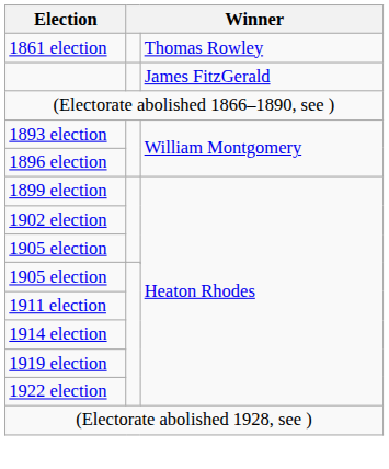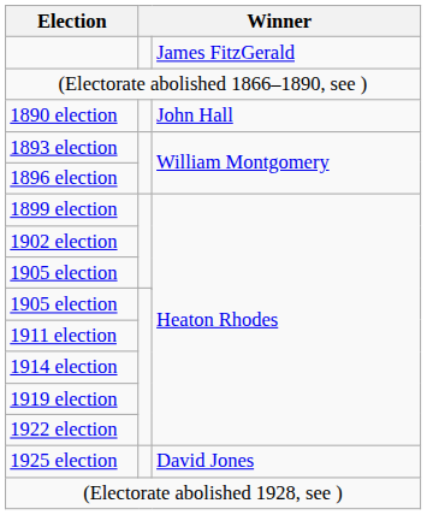 <table class=wikitable>
 <tr>
 <th width=100>Election</th>
 <th width=220 colspan= 2>Winner</th>
-</tr>
-<tr>
-<td><a href='#'>1861 election</a></td>
-<td width=5 rowspan=1 bgcolor=></td>
-<td><a href='#'>Thomas Rowley</a></td>
 </tr>
 <tr>
 <td></td>
 <td bgcolor=></td>
 <td><a href='#'>James FitzGerald</a></td>
 </tr>
 <tr>
 <td colspan=3 align=center><span>(Electorate abolished 1866–1890, see )</span></td>
+</tr>
+<tr>
+<td><a href='#'>1890 election</a></td>
+<td bgcolor=></td>
+<td><a href='#'>John Hall</a></td>
 </tr>
 <tr>
 <td><a href='#'>1893 election</a></td>
 <td rowspan=2 bgcolor=></td>
 <td rowspan=2><a href='#'>William Montgomery</a></td>
 </tr>
 <tr>
 <td><a href='#'>1896 election</a></td>
 </tr>
 <tr>
 <td><a href='#'>1899 election</a></td>
 <td rowspan=4 bgcolor=></td>
 <td rowspan=9><a href='#'>Heaton Rhodes</a></td>
 </tr>
 <tr>
 <td><a href='#'>1902 election</a></td>
 </tr>
 <tr>
 <td><a href='#'>1905 election</a></td>
 </tr>
 <tr>
 <td rowspan=2><a href='#'>1905 election</a></td>
 </tr>
 <tr>
 <td rowspan=5 bgcolor=></td>
 </tr>
 <tr>
 <td><a href='#'>1911 election</a></td>
 </tr>
 <tr>
 <td><a href='#'>1914 election</a></td>
 </tr>
 <tr>
 <td><a href='#'>1919 election</a></td>
 </tr>
 <tr>
 <td><a href='#'>1922 election</a></td>
 </tr>
 <tr>
+<td><a href='#'>1925 election</a></td>
+<td rowspan=1 bgcolor=></td>
+<td rowspan=1><a href='#'>David Jones</a></td>
+</tr>
+<tr>
 <td colspan=3 align=center><span>(Electorate abolished 1928, see )</span></td>
 </tr>
 </table>
